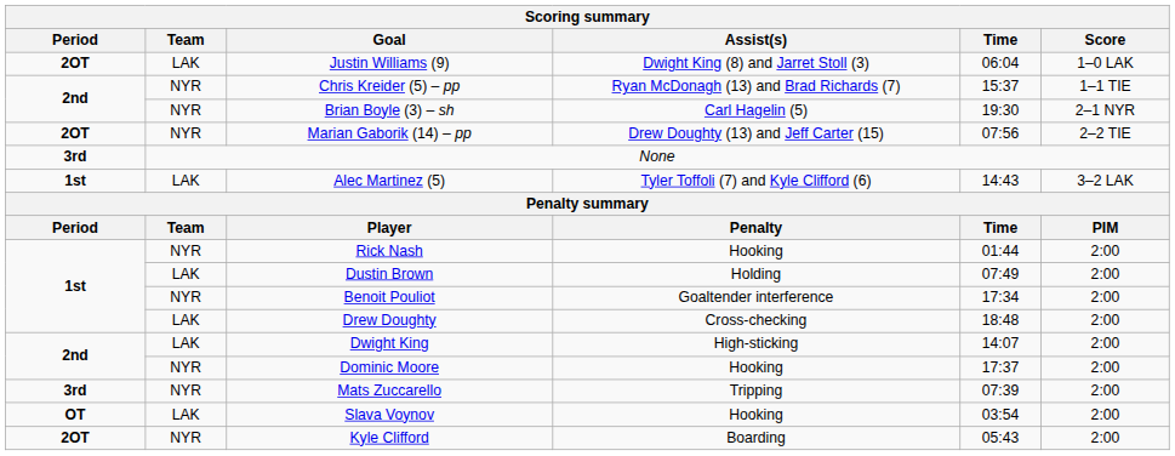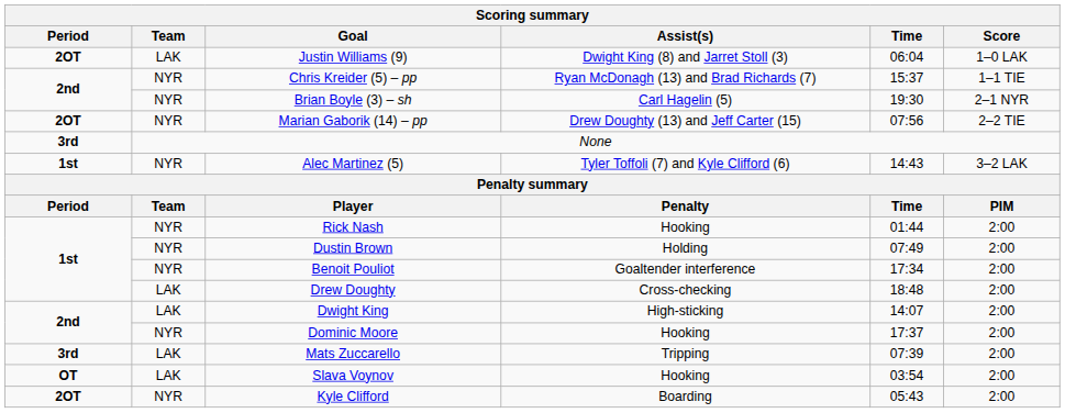 <table style="width:100%;" class="wikitable">
 <tr>
 <th colspan=6>Scoring summary</th>
 </tr>
 <tr>
 <th style="width:12%;">Period</th>
 <th style="width:7%;">Team</th>
 <th style="width:28%;">Goal</th>
 <th style="width:35%;">Assist(s)</th>
 <th style="width:7%;">Time</th>
 <th style="width:11%;">Score</th>
 </tr>
 <tr>
 <td style="text-align:center;"><strong>2OT</strong></td>
 <td align=center>LAK</td>
 <td align=center><a href='#'>Justin Williams</a> (9)</td>
 <td align=center><a href='#'>Dwight King</a> (8) and <a href='#'>Jarret Stoll</a> (3)</td>
 <td align=center>06:04</td>
 <td align=center>1–0 LAK</td>
 </tr>
 <tr>
 <td style="text-align:center;" rowspan="2"><strong>2nd</strong></td>
 <td align=center>NYR</td>
 <td align=center><a href='#'>Chris Kreider</a> (5) – <em>pp</em></td>
 <td align=center><a href='#'>Ryan McDonagh</a> (13) and <a href='#'>Brad Richards</a> (7)</td>
 <td align=center>15:37</td>
 <td align=center>1–1 TIE</td>
 </tr>
 <tr>
 <td align=center>NYR</td>
 <td align=center><a href='#'>Brian Boyle</a> (3) – <em>sh</em></td>
 <td align=center><a href='#'>Carl Hagelin</a> (5)</td>
 <td align=center>19:30</td>
 <td align=center>2–1 NYR</td>
 </tr>
 <tr>
 <td style="text-align:center;"><strong>2OT</strong></td>
 <td align=center>NYR</td>
 <td align=center><a href='#'>Marian Gaborik</a> (14) – <em>pp</em></td>
 <td align=center><a href='#'>Drew Doughty</a> (13) and <a href='#'>Jeff Carter</a> (15)</td>
 <td align=center>07:56</td>
 <td align=center>2–2 TIE</td>
 </tr>
 <tr style="text-align:center;">
 <td style="text-align:center;"><strong>3rd</strong></td>
 <td colspan="5"><em>None</em></td>
 </tr>
 <tr>
 <td style="text-align:center;"><strong>1st</strong></td>
-<td align=center>LAK</td>
+<td align=center>NYR</td>
 <td align=center><a href='#'>Alec Martinez</a> (5)</td>
 <td align=center><a href='#'>Tyler Toffoli</a> (7) and <a href='#'>Kyle Clifford</a> (6)</td>
 <td align=center>14:43</td>
 <td align=center>3–2 LAK</td>
 </tr>
 <tr>
 <th colspan=6>Penalty summary</th>
 </tr>
 <tr>
 <th style="width:12%;">Period</th>
 <th style="width:7%;">Team</th>
 <th style="width:28%;">Player</th>
 <th style="width:35%;">Penalty</th>
 <th style="width:7%;">Time</th>
 <th style="width:11%;">PIM</th>
 </tr>
 <tr>
 <td style="text-align:center;" rowspan="4"><strong>1st</strong></td>
 <td align=center>NYR</td>
 <td align=center><a href='#'>Rick Nash</a></td>
 <td align=center>Hooking</td>
 <td align=center>01:44</td>
 <td align=center>2:00</td>
 </tr>
 <tr>
-<td align=center>LAK</td>
+<td align=center>NYR</td>
 <td align=center><a href='#'>Dustin Brown</a></td>
 <td align=center>Holding</td>
 <td align=center>07:49</td>
 <td align=center>2:00</td>
 </tr>
 <tr>
 <td align=center>NYR</td>
 <td align=center><a href='#'>Benoit Pouliot</a></td>
 <td align=center>Goaltender interference</td>
 <td align=center>17:34</td>
 <td align=center>2:00</td>
 </tr>
 <tr>
 <td align=center>LAK</td>
 <td align=center><a href='#'>Drew Doughty</a></td>
 <td align=center>Cross-checking</td>
 <td align=center>18:48</td>
 <td align=center>2:00</td>
 </tr>
 <tr>
 <td style="text-align:center;" rowspan="2"><strong>2nd</strong></td>
 <td align=center>LAK</td>
 <td align=center><a href='#'>Dwight King</a></td>
 <td align=center>High-sticking</td>
 <td align=center>14:07</td>
 <td align=center>2:00</td>
 </tr>
 <tr>
 <td align=center>NYR</td>
 <td align=center><a href='#'>Dominic Moore</a></td>
 <td align=center>Hooking</td>
 <td align=center>17:37</td>
 <td align=center>2:00</td>
 </tr>
 <tr>
 <td style="text-align:center;"><strong>3rd</strong></td>
-<td align=center>NYR</td>
+<td align=center>LAK</td>
 <td align=center><a href='#'>Mats Zuccarello</a></td>
 <td align=center>Tripping</td>
 <td align=center>07:39</td>
 <td align=center>2:00</td>
 </tr>
 <tr>
 <td style="text-align:center;"><strong>OT</strong></td>
 <td align=center>LAK</td>
 <td align=center><a href='#'>Slava Voynov</a></td>
 <td align=center>Hooking</td>
 <td align=center>03:54</td>
 <td align=center>2:00</td>
 </tr>
 <tr>
 <td style="text-align:center;"><strong>2OT</strong></td>
 <td align=center>NYR</td>
 <td align=center><a href='#'>Kyle Clifford</a></td>
 <td align=center>Boarding</td>
 <td align=center>05:43</td>
 <td align=center>2:00</td>
 </tr>
 </table>
